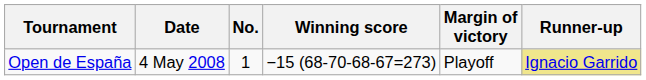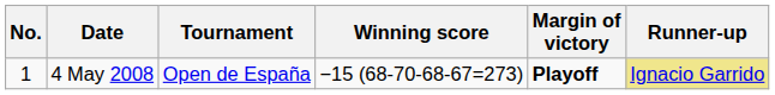 <table class="wikitable" style="font-size:95%;">
 <tr>
+<th>No.</th>
+<th>Date</th>
 <th>Tournament</th>
-<th>Date</th>
-<th>No.</th>
 <th>Winning score</th>
 <th>Margin of<br>victory</th>
 <th>Runner-up</th>
 </tr>
 <tr>
+<td align=center>1</td>
+<td align=right>4 May <a href='#'>2008</a></td>
 <td><a href='#'>Open de España</a></td>
-<td align=right>4 May <a href='#'>2008</a></td>
-<td align=center>1</td>
 <td>−15 (68-70-68-67=273)</td>
-<td>Playoff</td>
+<td><strong>Playoff</strong></td>
 <td style="background: khaki;"> <a href='#'>Ignacio Garrido</a></td>
 </tr>
 </table>
